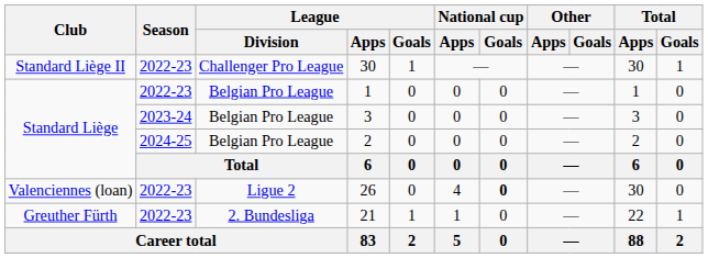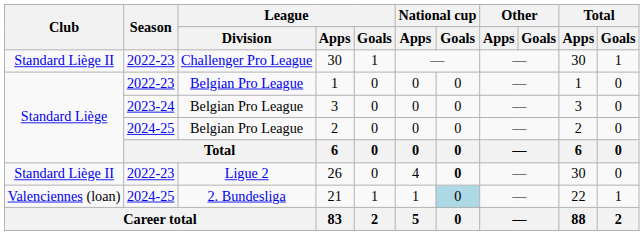 <table class="wikitable" style="text-align: center">
 <tr>
 <th rowspan="2">Club</th>
 <th rowspan="2">Season</th>
 <th colspan="3">League</th>
 <th colspan="2">National cup</th>
 <th colspan="2">Other</th>
 <th colspan="2">Total</th>
 </tr>
 <tr>
 <th>Division</th>
 <th>Apps</th>
 <th>Goals</th>
 <th>Apps</th>
 <th>Goals</th>
 <th>Apps</th>
 <th>Goals</th>
 <th>Apps</th>
 <th>Goals</th>
 </tr>
 <tr>
 <td><a href='#'>Standard Liège II</a></td>
 <td><a href='#'>2022-23</a></td>
 <td><a href='#'>Challenger Pro League</a></td>
 <td>30</td>
 <td>1</td>
 <td colspan="2">—</td>
 <td colspan="2">—</td>
 <td>30</td>
 <td>1</td>
 </tr>
 <tr>
 <td rowspan="4"><a href='#'>Standard Liège</a></td>
 <td><a href='#'>2022-23</a></td>
 <td><a href='#'>Belgian Pro League</a></td>
 <td>1</td>
 <td>0</td>
 <td>0</td>
 <td>0</td>
 <td colspan="2">—</td>
 <td>1</td>
 <td>0</td>
 </tr>
 <tr>
 <td><a href='#'>2023-24</a></td>
 <td>Belgian Pro League</td>
 <td>3</td>
 <td>0</td>
 <td>0</td>
 <td>0</td>
 <td colspan="2">—</td>
 <td>3</td>
 <td>0</td>
 </tr>
 <tr>
 <td><a href='#'>2024-25</a></td>
 <td>Belgian Pro League</td>
 <td>2</td>
 <td>0</td>
 <td>0</td>
 <td>0</td>
 <td colspan="2">—</td>
 <td>2</td>
 <td>0</td>
 </tr>
 <tr>
 <th colspan="2">Total</th>
 <th>6</th>
 <th>0</th>
 <th>0</th>
 <th>0</th>
 <th colspan="2">—</th>
 <th>6</th>
 <th>0</th>
 </tr>
 <tr>
-<td><a href='#'>Valenciennes</a> (loan)</td>
+<td><a href='#'>Standard Liège II</a></td>
 <td><a href='#'>2022-23</a></td>
 <td><a href='#'>Ligue 2</a></td>
 <td>26</td>
 <td>0</td>
 <td>4</td>
 <td><strong>0</strong></td>
 <td colspan="2">—</td>
 <td>30</td>
 <td>0</td>
 </tr>
 <tr>
-<td><a href='#'>Greuther Fürth</a></td>
-<td><a href='#'>2022-23</a></td>
+<td><a href='#'>Valenciennes</a> (loan)</td>
+<td><a href='#'>2024-25</a></td>
 <td><a href='#'>2. Bundesliga</a></td>
 <td>21</td>
 <td>1</td>
 <td>1</td>
-<td>0</td>
+<td style="background: lightblue;">0</td>
 <td colspan="2">—</td>
 <td>22</td>
 <td>1</td>
 </tr>
 <tr>
 <th colspan="3">Career total</th>
 <th>83</th>
 <th>2</th>
 <th>5</th>
 <th>0</th>
 <th colspan="2">—</th>
 <th>88</th>
 <th>2</th>
 </tr>
 </table>
